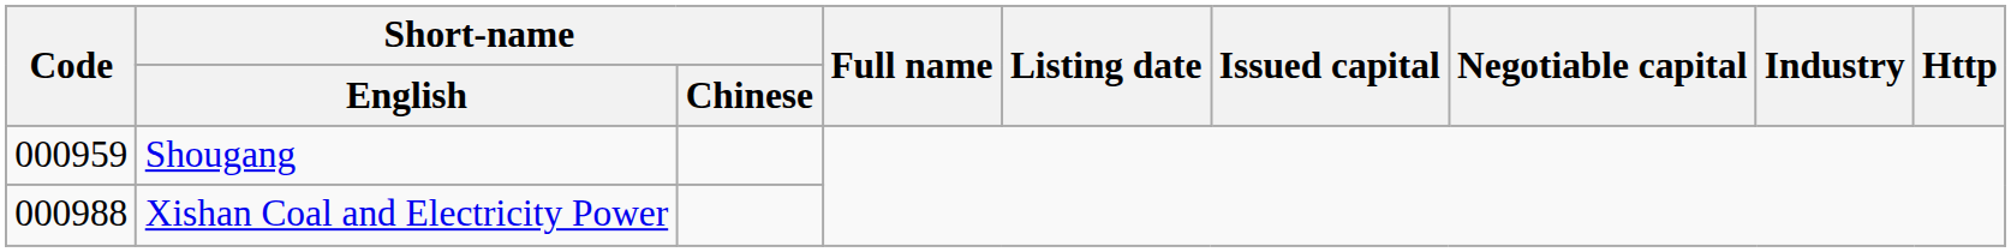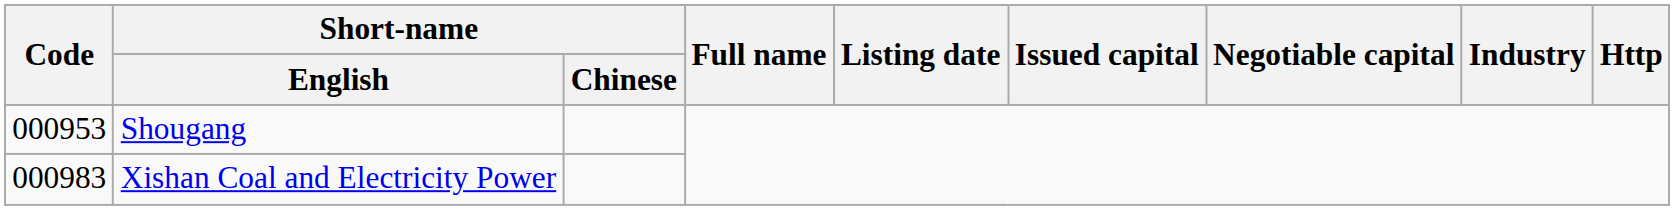 <table class=wikitable>
 <tr>
 <th rowspan=2>Code</th>
 <th colspan=2>Short-name</th>
 <th rowspan=2>Full name</th>
 <th rowspan=2>Listing date</th>
 <th rowspan=2>Issued capital</th>
 <th rowspan=2>Negotiable capital</th>
 <th rowspan=2>Industry</th>
 <th rowspan=2>Http</th>
 </tr>
 <tr>
 <th>English</th>
 <th>Chinese</th>
 </tr>
 <tr>
-<td>000959</td>
+<td>000953</td>
 <td><a href='#'>Shougang</a></td>
 <td></td>
 </tr>
 <tr>
-<td>000988</td>
+<td>000983</td>
 <td><a href='#'>Xishan Coal and Electricity Power</a></td>
 <td></td>
 </tr>
 </table>
